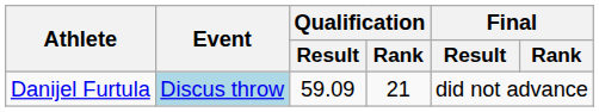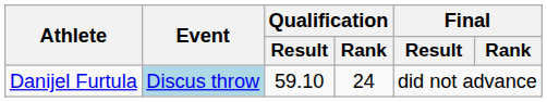 <table class="wikitable" style="font-size:90%">
 <tr>
 <th rowspan="2">Athlete</th>
 <th rowspan="2">Event</th>
 <th colspan="2">Qualification</th>
 <th colspan="2">Final</th>
 </tr>
 <tr style="font-size:95%">
 <th>Result</th>
 <th>Rank</th>
 <th>Result</th>
 <th>Rank</th>
 </tr>
 <tr align="center">
 <td align="left"><a href='#'>Danijel Furtula</a></td>
 <td align="left" style="background: lightblue;"><a href='#'>Discus throw</a></td>
-<td>59.09</td>
-<td>21</td>
+<td>59.10</td>
+<td>24</td>
 <td colspan=2>did not advance</td>
 </tr>
 </table>
